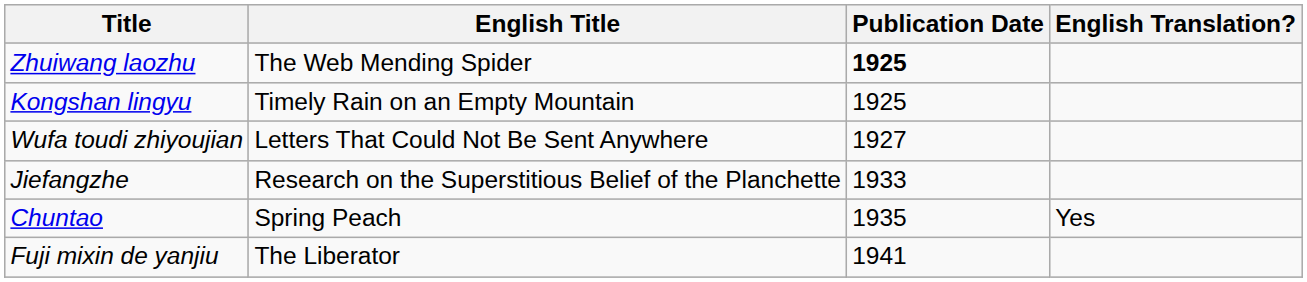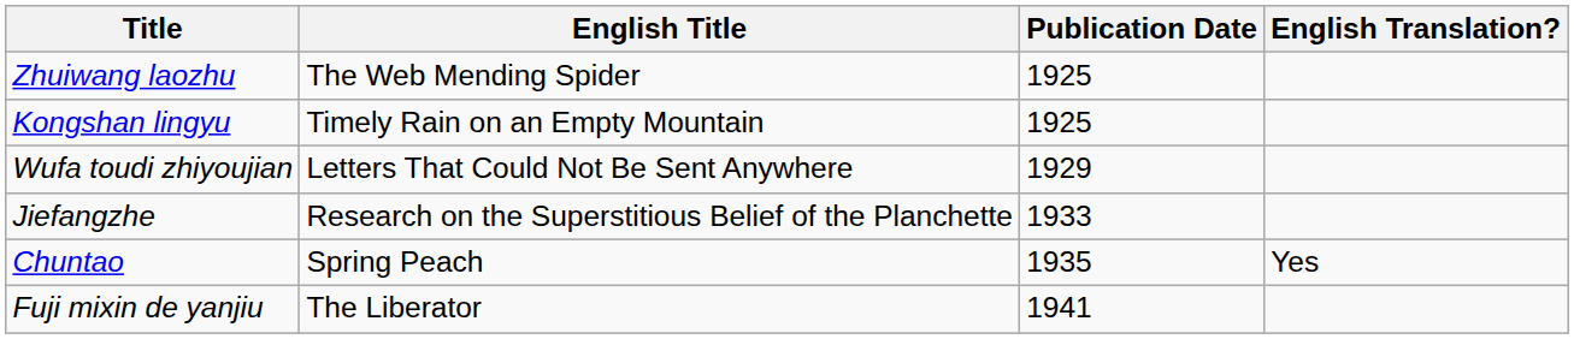 <table class="wikitable">
 <tr>
 <th>Title</th>
 <th>English Title</th>
 <th>Publication Date</th>
 <th>English Translation?</th>
 </tr>
 <tr>
 <td><em><a href='#'>Zhuiwang laozhu</a></em></td>
 <td>The Web Mending Spider</td>
-<td><strong>1925</strong></td>
+<td>1925</td>
 <td></td>
 </tr>
 <tr>
 <td><em><a href='#'>Kongshan lingyu</a></em></td>
 <td>Timely Rain on an Empty Mountain</td>
 <td>1925</td>
 <td></td>
 </tr>
 <tr>
 <td><em>Wufa toudi zhiyoujian</em></td>
 <td>Letters That Could Not Be Sent Anywhere</td>
-<td>1927</td>
+<td>1929</td>
 <td></td>
 </tr>
 <tr>
 <td><em>Jiefangzhe</em></td>
 <td>Research on the Superstitious Belief of the Planchette</td>
 <td>1933</td>
 <td></td>
 </tr>
 <tr>
 <td><em><a href='#'>Chuntao</a></em></td>
 <td>Spring Peach</td>
 <td>1935</td>
 <td>Yes</td>
 </tr>
 <tr>
 <td><em>Fuji mixin de yanjiu</em></td>
 <td>The Liberator</td>
 <td>1941</td>
 <td></td>
 </tr>
 </table>
